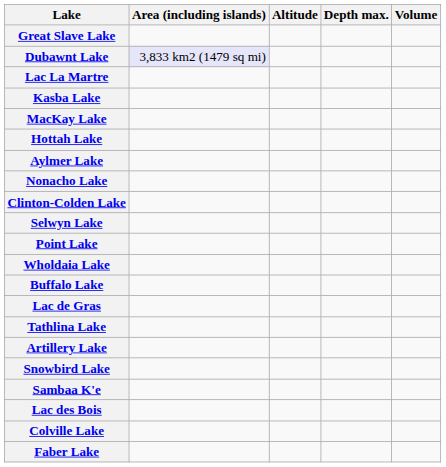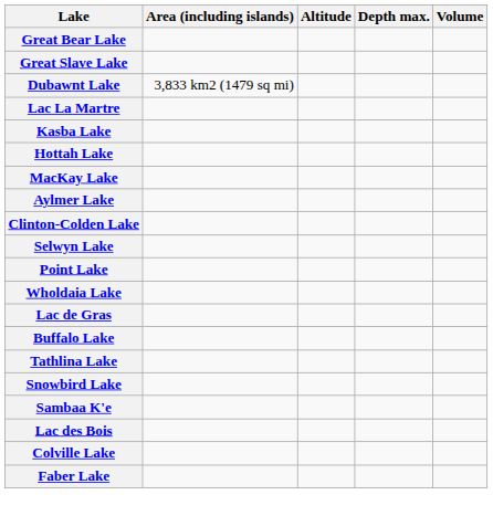 <table class="wikitable sortable" style="text-align:right;">
 <tr>
 <th scope="col">Lake</th>
 <th scope="col" data-sort-type="number">Area (including islands)</th>
 <th scope="col" data-sort-type="number">Altitude</th>
 <th scope="col" data-sort-type="number">Depth max.</th>
 <th scope="col" data-sort-type="number">Volume</th>
+</tr>
+<tr>
+<th scope="row"><a href='#'>Great Bear Lake</a></th>
+<td></td>
+<td></td>
+<td></td>
+<td></td>
 </tr>
 <tr>
 <th scope="row"><a href='#'>Great Slave Lake</a></th>
 <td></td>
 <td></td>
 <td></td>
 <td></td>
 </tr>
 <tr>
 <th scope="row"><a href='#'>Dubawnt Lake</a></th>
-<td style="background: lavender;">3,833 km2 (1479 sq mi)</td>
+<td>3,833 km2 (1479 sq mi)</td>
 <td></td>
 <td></td>
 <td></td>
 </tr>
 <tr>
 <th scope="row"><a href='#'>Lac La Martre</a></th>
 <td></td>
 <td></td>
 <td></td>
 <td></td>
 </tr>
 <tr>
 <th scope="row"><a href='#'>Kasba Lake</a></th>
 <td></td>
 <td></td>
 <td></td>
 <td></td>
 </tr>
 <tr>
+<th scope="row"><a href='#'>Hottah Lake</a></th>
+<td></td>
+<td></td>
+<td></td>
+<td></td>
+</tr>
+<tr>
 <th scope="row"><a href='#'>MacKay Lake</a></th>
 <td></td>
 <td></td>
 <td></td>
 <td></td>
 </tr>
 <tr>
-<th scope="row"><a href='#'>Hottah Lake</a></th>
-<td></td>
-<td></td>
-<td></td>
-<td></td>
-</tr>
-<tr>
 <th scope="row"><a href='#'>Aylmer Lake</a></th>
-<td></td>
-<td></td>
-<td></td>
-<td></td>
-</tr>
-<tr>
-<th scope="row"><a href='#'>Nonacho Lake</a></th>
 <td></td>
 <td></td>
 <td></td>
 <td></td>
 </tr>
 <tr>
 <th scope="row"><a href='#'>Clinton-Colden Lake</a></th>
 <td></td>
 <td></td>
 <td></td>
 <td></td>
 </tr>
 <tr>
 <th scope="row"><a href='#'>Selwyn Lake</a></th>
 <td></td>
 <td></td>
 <td></td>
 <td></td>
 </tr>
 <tr>
 <th scope="row"><a href='#'>Point Lake</a></th>
 <td></td>
 <td></td>
 <td></td>
 <td></td>
 </tr>
 <tr>
 <th scope="row"><a href='#'>Wholdaia Lake</a></th>
 <td></td>
 <td></td>
 <td></td>
 <td></td>
 </tr>
 <tr>
+<th scope="row"><a href='#'>Lac de Gras</a></th>
+<td></td>
+<td></td>
+<td></td>
+<td></td>
+</tr>
+<tr>
 <th scope="row"><a href='#'>Buffalo Lake</a></th>
 <td></td>
 <td></td>
 <td></td>
 <td></td>
 </tr>
 <tr>
-<th scope="row"><a href='#'>Lac de Gras</a></th>
-<td></td>
-<td></td>
-<td></td>
-<td></td>
-</tr>
-<tr>
 <th scope="row"><a href='#'>Tathlina Lake</a></th>
-<td></td>
-<td></td>
-<td></td>
-<td></td>
-</tr>
-<tr>
-<th scope="row"><a href='#'>Artillery Lake</a></th>
 <td></td>
 <td></td>
 <td></td>
 <td></td>
 </tr>
 <tr>
 <th scope="row"><a href='#'>Snowbird Lake</a></th>
 <td></td>
 <td></td>
 <td></td>
 <td></td>
 </tr>
 <tr>
 <th scope="row"><a href='#'>Sambaa K'e</a></th>
 <td></td>
 <td></td>
 <td></td>
 <td></td>
 </tr>
 <tr>
 <th scope="row"><a href='#'>Lac des Bois</a></th>
 <td></td>
 <td></td>
 <td></td>
 <td></td>
 </tr>
 <tr>
 <th scope="row"><a href='#'>Colville Lake</a></th>
 <td></td>
 <td></td>
 <td></td>
 <td></td>
 </tr>
 <tr>
 <th scope="row"><a href='#'>Faber Lake</a></th>
 <td></td>
 <td></td>
 <td></td>
 <td></td>
 </tr>
 </table>
